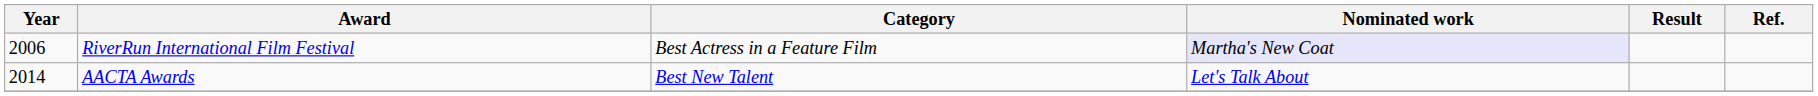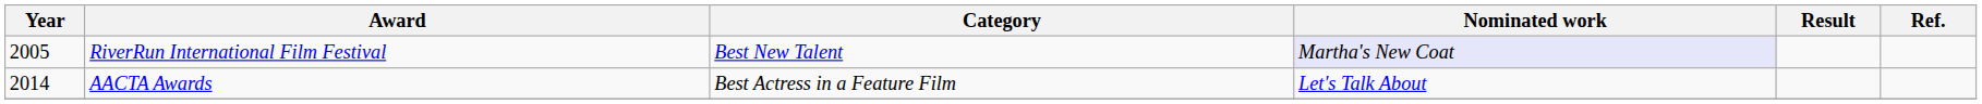 <table width="80%" class="wikitable">
 <tr>
 <th width="10">Year</th>
 <th width="300">Award</th>
 <th width="280">Category</th>
 <th width="230">Nominated work</th>
 <th width="30">Result</th>
 <th width="40">Ref.</th>
 </tr>
 <tr>
-<td>2006</td>
+<td>2005</td>
 <td><em><a href='#'>RiverRun International Film Festival</a></em></td>
-<td><em>Best Actress in a Feature Film</em></td>
+<td><em><a href='#'>Best New Talent</a></em></td>
 <td style="background: lavender;"><em>Martha's New Coat</em></td>
 <td></td>
 <td></td>
 </tr>
 <tr>
 <td>2014</td>
 <td><em><a href='#'>AACTA Awards</a></em></td>
-<td><em><a href='#'>Best New Talent</a></em></td>
+<td><em>Best Actress in a Feature Film</em></td>
 <td><em><a href='#'>Let's Talk About</a></em></td>
 <td></td>
 <td></td>
 </tr>
 <tr>
 </tr>
 </table>
